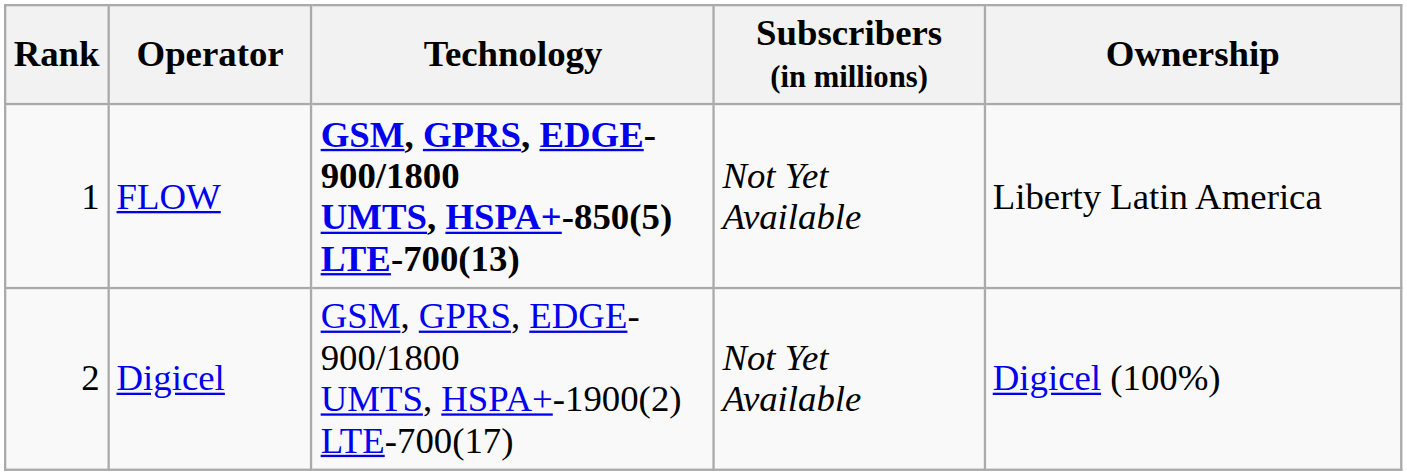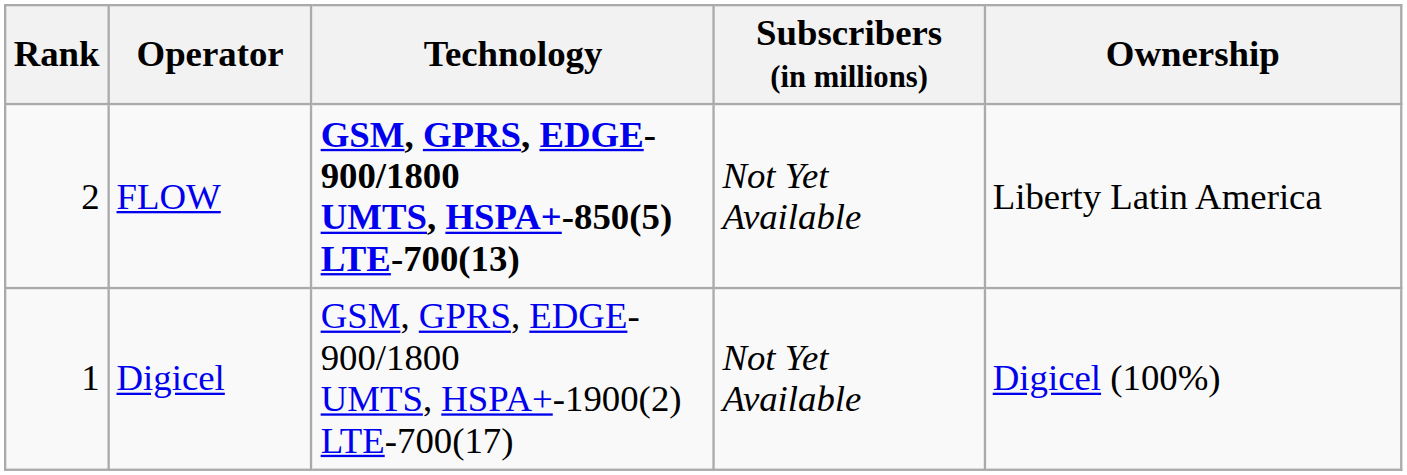 <table class="wikitable">
 <tr>
 <th style="width:3%;">Rank</th>
 <th style="width:15%;">Operator</th>
 <th style="width:30%;">Technology</th>
 <th style="width:20%;">Subscribers<br><small>(in millions)</small></th>
 <th style="width:32%;">Ownership</th>
 </tr>
 <tr>
-<td align=right>1</td>
+<td align=right>2</td>
 <td><a href='#'>FLOW</a></td>
 <td><strong><a href='#'>GSM</a>, <a href='#'>GPRS</a>, <a href='#'>EDGE</a>-900/1800 <br> <a href='#'>UMTS</a>, <a href='#'>HSPA+</a>-850(5) <br> <a href='#'>LTE</a>-700(13)</strong></td>
 <td><em>Not Yet Available</em></td>
 <td>Liberty Latin America</td>
 </tr>
 <tr>
-<td align=right>2</td>
+<td align=right>1</td>
 <td><a href='#'>Digicel</a></td>
 <td><a href='#'>GSM</a>, <a href='#'>GPRS</a>, <a href='#'>EDGE</a>- 900/1800 <br> <a href='#'>UMTS</a>, <a href='#'>HSPA+</a>-1900(2) <br> <a href='#'>LTE</a>-700(17)</td>
 <td><em>Not Yet Available</em></td>
 <td><a href='#'>Digicel</a> (100%)</td>
 </tr>
 </table>
